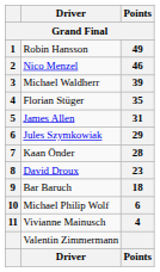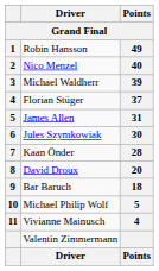 <table class="wikitable" style="font-size: 85%; text-align: center;">
 <tr valign="top">
 <th valign="middle"></th>
 <th valign="middle">Driver</th>
 <th valign="middle">Points</th>
 </tr>
 <tr>
 <th colspan=3>Grand Final</th>
 </tr>
 <tr>
 <th>1</th>
 <td align=left> Robin Hansson</td>
 <th>49</th>
 </tr>
 <tr>
 <th>2</th>
 <td align=left> <a href='#'>Nico Menzel</a></td>
-<th>46</th>
+<th>40</th>
 </tr>
 <tr>
 <th>3</th>
 <td align=left> Michael Waldherr</td>
 <th>39</th>
 </tr>
 <tr>
 <th>4</th>
 <td align=left> Florian Stüger</td>
-<th>35</th>
+<th>37</th>
 </tr>
 <tr>
 <th>5</th>
 <td align=left> <a href='#'>James Allen</a></td>
 <th>31</th>
 </tr>
 <tr>
 <th>6</th>
 <td align=left> <a href='#'>Jules Szymkowiak</a></td>
-<th>29</th>
+<th>30</th>
 </tr>
 <tr>
 <th>7</th>
 <td align=left> Kaan Önder</td>
 <th>28</th>
 </tr>
 <tr>
 <th>8</th>
 <td align=left> <a href='#'>David Droux</a></td>
-<th>23</th>
+<th>20</th>
 </tr>
 <tr>
 <th>9</th>
 <td align=left> Bar Baruch</td>
 <th>18</th>
 </tr>
 <tr>
 <th>10</th>
 <td align=left> Michael Philip Wolf</td>
-<th>6</th>
+<th>5</th>
 </tr>
 <tr>
 <th>11</th>
 <td align=left> Vivianne Mainusch</td>
 <th>4</th>
 </tr>
 <tr>
 <th></th>
 <td align=left> Valentin Zimmermann</td>
 <th></th>
 </tr>
 <tr valign="top">
 <th valign="middle"></th>
 <th valign="middle">Driver</th>
 <th valign="middle">Points</th>
 </tr>
 </table>
